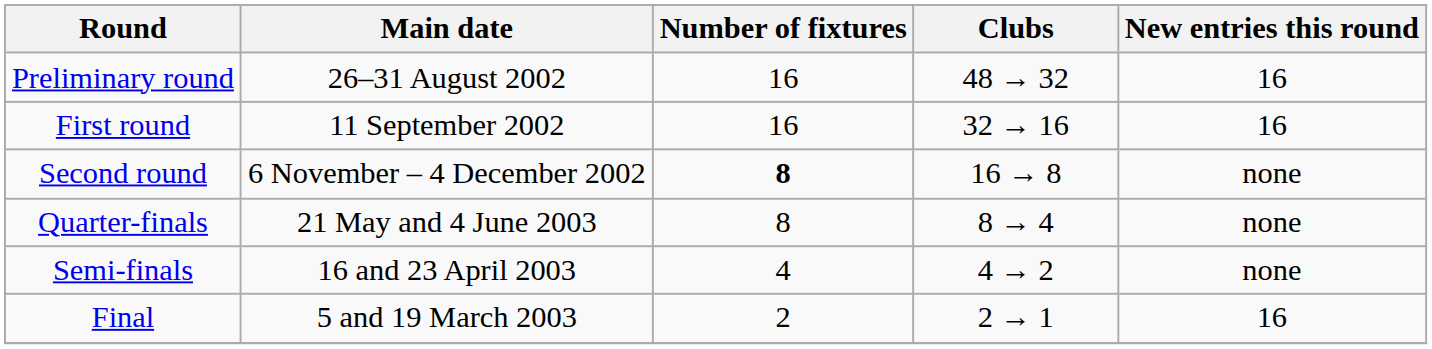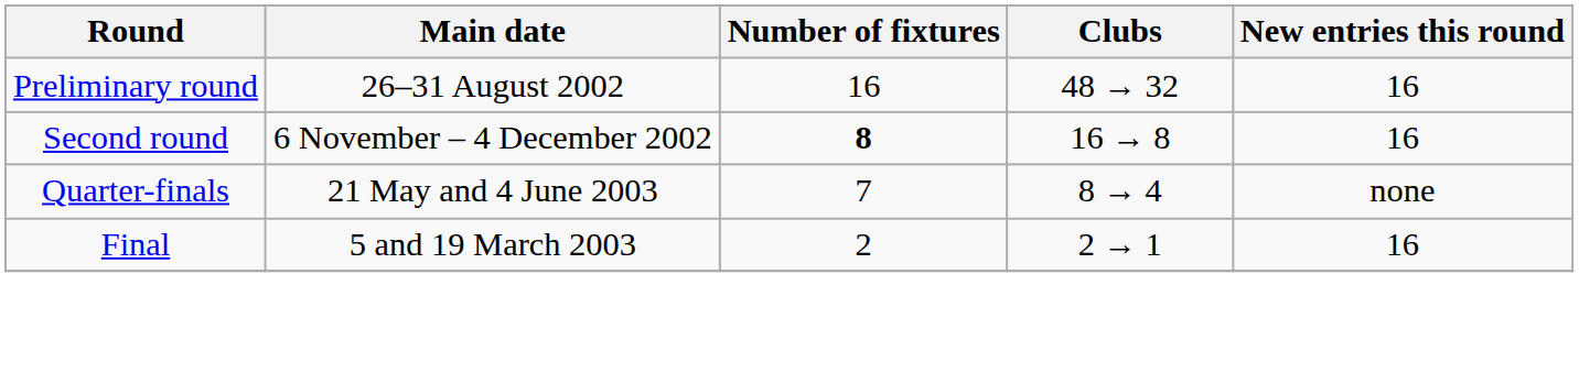 <table class="wikitable" style="text-align:center">
 <tr>
 <th>Round</th>
 <th>Main date</th>
 <th>Number of fixtures</th>
 <th width=100>Clubs</th>
 <th>New entries this round</th>
 </tr>
 <tr>
 <td><a href='#'>Preliminary round</a></td>
 <td>26–31 August 2002</td>
 <td>16</td>
 <td>48 → 32</td>
 <td>16</td>
 </tr>
 <tr>
-<td><a href='#'>First round</a></td>
-<td>11 September 2002</td>
-<td>16</td>
-<td>32 → 16</td>
-<td>16</td>
-</tr>
-<tr>
 <td><a href='#'>Second round</a></td>
 <td>6 November – 4 December 2002</td>
 <td><strong>8</strong></td>
 <td>16 → 8</td>
-<td>none</td>
+<td>16</td>
 </tr>
 <tr>
 <td><a href='#'>Quarter-finals</a></td>
 <td>21 May and 4 June 2003</td>
-<td>8</td>
+<td>7</td>
 <td>8 → 4</td>
-<td>none</td>
-</tr>
-<tr>
-<td><a href='#'>Semi-finals</a></td>
-<td>16 and 23 April 2003</td>
-<td>4</td>
-<td>4 → 2</td>
 <td>none</td>
 </tr>
 <tr>
 <td><a href='#'>Final</a></td>
 <td>5 and 19 March 2003</td>
 <td>2</td>
 <td>2 → 1</td>
 <td>16</td>
 </tr>
 <tr>
 </tr>
 </table>
